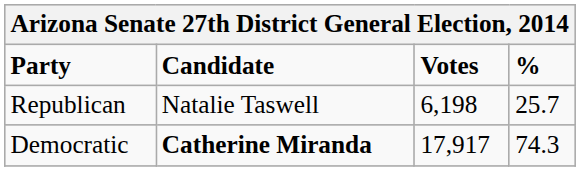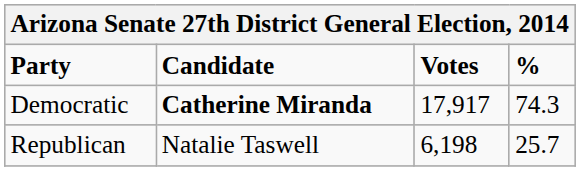 <table class="wikitable">
 <tr>
 <th colspan="4">Arizona Senate 27th District General Election, 2014</th>
 </tr>
 <tr>
 <td><strong>Party</strong></td>
 <td><strong>Candidate</strong></td>
 <td><strong>Votes</strong></td>
 <td><strong>%</strong></td>
 </tr>
 <tr>
+<td>Democratic</td>
+<td><strong>Catherine Miranda</strong></td>
+<td>17,917</td>
+<td>74.3</td>
+</tr>
+<tr>
 <td>Republican</td>
 <td>Natalie Taswell</td>
 <td>6,198</td>
 <td>25.7</td>
 </tr>
-<tr>
-<td>Democratic</td>
-<td><strong>Catherine Miranda</strong></td>
-<td>17,917</td>
-<td>74.3</td>
-</tr>
 </table>
